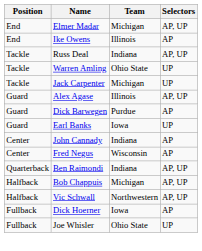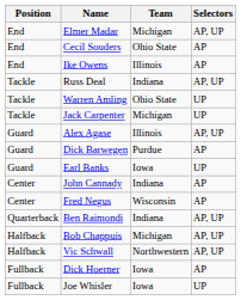 <table class="wikitable" style="font-size: 90%">
 <tr>
 <th>Position</th>
 <th>Name</th>
 <th>Team</th>
 <th>Selectors</th>
 </tr>
 <tr>
 <td>End</td>
 <td><a href='#'>Elmer Madar</a></td>
 <td>Michigan</td>
 <td>AP, UP</td>
+</tr>
+<tr>
+<td>End</td>
+<td><a href='#'>Cecil Souders</a></td>
+<td>Ohio State</td>
+<td>AP</td>
 </tr>
 <tr>
 <td>End</td>
 <td><a href='#'>Ike Owens</a></td>
 <td>Illinois</td>
 <td>AP</td>
 </tr>
 <tr>
 <td>Tackle</td>
 <td>Russ Deal</td>
 <td>Indiana</td>
 <td>AP, UP</td>
 </tr>
 <tr>
 <td>Tackle</td>
 <td><a href='#'>Warren Amling</a></td>
 <td>Ohio State</td>
 <td>UP</td>
 </tr>
 <tr>
 <td>Tackle</td>
 <td><a href='#'>Jack Carpenter</a></td>
 <td>Michigan</td>
 <td>UP</td>
 </tr>
 <tr>
 <td>Guard</td>
 <td><a href='#'>Alex Agase</a></td>
 <td>Illinois</td>
 <td>AP, UP</td>
 </tr>
 <tr>
 <td>Guard</td>
 <td><a href='#'>Dick Barwegen</a></td>
 <td>Purdue</td>
 <td>AP</td>
 </tr>
 <tr>
 <td>Guard</td>
 <td><a href='#'>Earl Banks</a></td>
 <td>Iowa</td>
 <td>UP</td>
 </tr>
 <tr>
 <td>Center</td>
 <td><a href='#'>John Cannady</a></td>
 <td>Indiana</td>
 <td>AP</td>
 </tr>
 <tr>
 <td>Center</td>
 <td><a href='#'>Fred Negus</a></td>
 <td>Wisconsin</td>
 <td>AP</td>
 </tr>
 <tr>
 <td>Quarterback</td>
 <td><a href='#'>Ben Raimondi</a></td>
 <td>Indiana</td>
 <td>AP, UP</td>
 </tr>
 <tr>
 <td>Halfback</td>
 <td><a href='#'>Bob Chappuis</a></td>
 <td>Michigan</td>
 <td>AP, UP</td>
 </tr>
 <tr>
 <td>Halfback</td>
 <td><a href='#'>Vic Schwall</a></td>
 <td>Northwestern</td>
 <td>AP, UP</td>
 </tr>
 <tr>
 <td>Fullback</td>
 <td><a href='#'>Dick Hoerner</a></td>
 <td>Iowa</td>
 <td>AP</td>
 </tr>
 <tr>
 <td>Fullback</td>
 <td>Joe Whisler</td>
-<td>Ohio State</td>
+<td>Iowa</td>
 <td>UP</td>
 </tr>
 </table>
